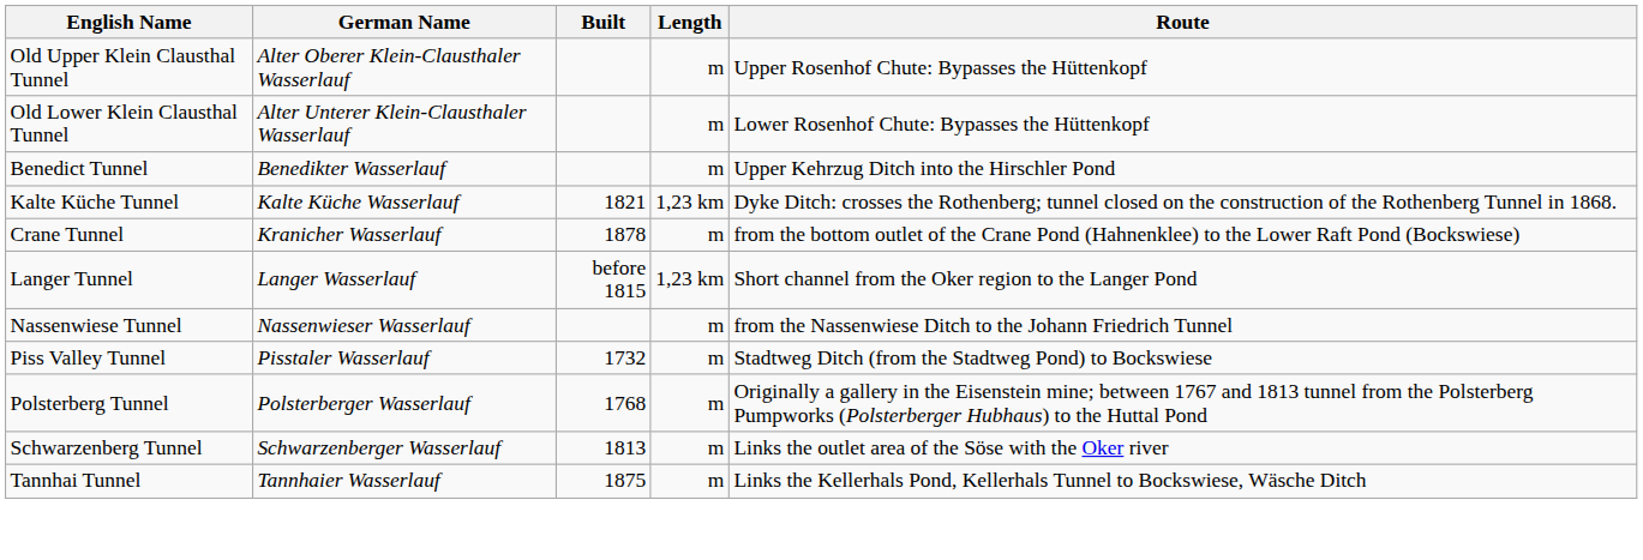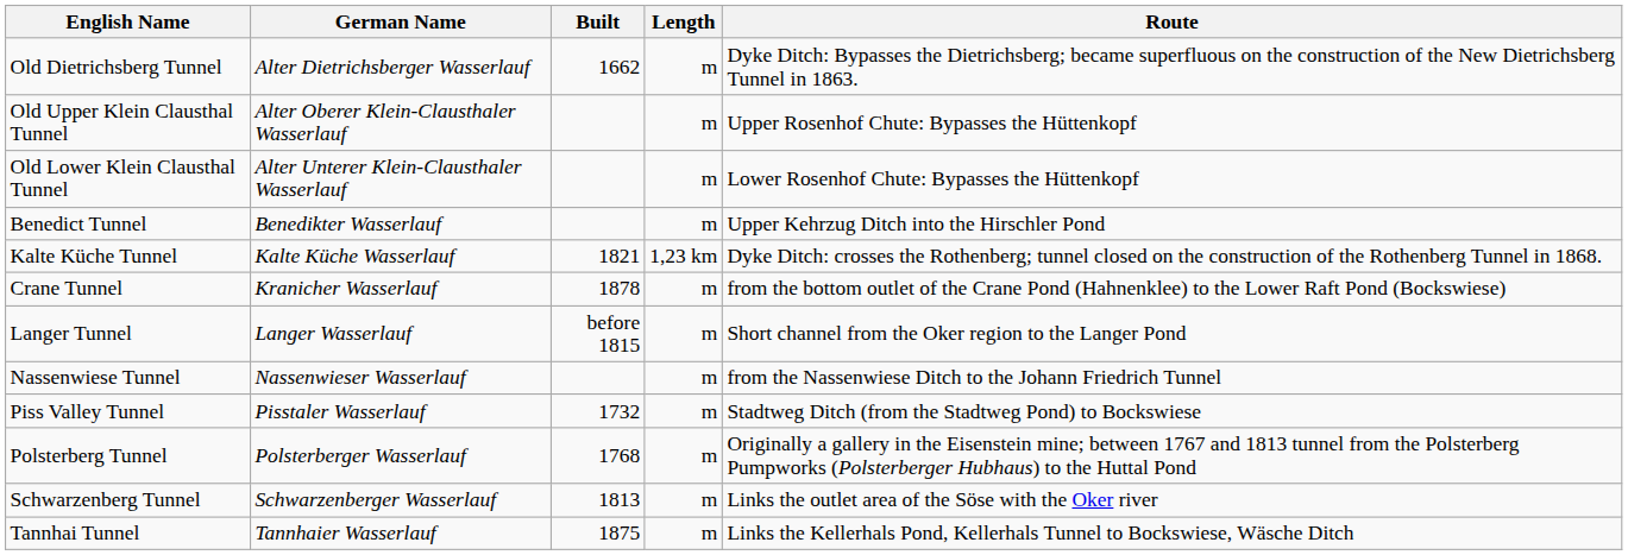 <table class="wikitable sortable">
 <tr class="hintergrundfarbe5">
 <th>English Name</th>
 <th>German Name</th>
 <th>Built</th>
 <th>Length</th>
 <th class="unsortable">Route</th>
+</tr>
+<tr>
+<td>Old Dietrichsberg Tunnel</td>
+<td><em>Alter Dietrichsberger Wasserlauf</em></td>
+<td style="text-align:right;">1662</td>
+<td style="text-align:right;"> m</td>
+<td>Dyke Ditch: Bypasses the Dietrichsberg; became superfluous on the construction of the New Dietrichsberg Tunnel in 1863.</td>
 </tr>
 <tr>
 <td>Old Upper Klein Clausthal Tunnel</td>
 <td><em>Alter Oberer Klein-Clausthaler Wasserlauf</em></td>
 <td style="text-align:right;"></td>
 <td style="text-align:right;"> m</td>
 <td>Upper Rosenhof Chute: Bypasses the Hüttenkopf</td>
 </tr>
 <tr>
 <td>Old Lower Klein Clausthal Tunnel</td>
 <td><em>Alter Unterer Klein-Clausthaler Wasserlauf</em></td>
 <td style="text-align:right;"></td>
 <td style="text-align:right;"> m</td>
 <td>Lower Rosenhof Chute: Bypasses the Hüttenkopf</td>
 </tr>
 <tr>
 <td>Benedict Tunnel</td>
 <td><em>Benedikter Wasserlauf</em></td>
 <td style="text-align:right;"></td>
 <td style="text-align:right;"> m</td>
 <td>Upper Kehrzug Ditch into the Hirschler Pond</td>
 </tr>
 <tr>
 <td>Kalte Küche Tunnel</td>
 <td><em>Kalte Küche Wasserlauf</em></td>
 <td style="text-align:right;">1821</td>
 <td style="text-align:right;">1,23 km</td>
 <td>Dyke Ditch: crosses the Rothenberg; tunnel closed on the construction of the Rothenberg Tunnel in 1868.</td>
 </tr>
 <tr>
 <td>Crane Tunnel</td>
 <td><em>Kranicher Wasserlauf</em></td>
 <td style="text-align:right;">1878</td>
 <td style="text-align:right;"> m</td>
 <td>from the bottom outlet of the Crane Pond (Hahnenklee) to the Lower Raft Pond (Bockswiese)</td>
 </tr>
 <tr>
 <td>Langer Tunnel</td>
 <td><em>Langer Wasserlauf</em></td>
 <td style="text-align:right;">before 1815</td>
-<td style="text-align:right;">1,23 km</td>
+<td style="text-align:right;"> m</td>
 <td>Short channel from the Oker region to the Langer Pond</td>
 </tr>
 <tr>
 <td>Nassenwiese Tunnel</td>
 <td><em>Nassenwieser Wasserlauf</em></td>
 <td style="text-align:right;"></td>
 <td style="text-align:right;"> m</td>
 <td>from the Nassenwiese Ditch to the Johann Friedrich Tunnel</td>
 </tr>
 <tr>
 <td>Piss Valley Tunnel</td>
 <td><em>Pisstaler Wasserlauf</em></td>
 <td style="text-align:right;">1732</td>
 <td style="text-align:right;"> m</td>
 <td>Stadtweg Ditch (from the Stadtweg Pond) to Bockswiese</td>
 </tr>
 <tr>
 <td>Polsterberg Tunnel</td>
 <td><em>Polsterberger Wasserlauf</em></td>
 <td style="text-align:right;">1768</td>
 <td style="text-align:right;"> m</td>
 <td>Originally a gallery in the Eisenstein mine; between 1767 and 1813 tunnel from the Polsterberg Pumpworks (<em>Polsterberger Hubhaus</em>) to the Huttal Pond</td>
 </tr>
 <tr>
 <td>Schwarzenberg Tunnel</td>
 <td><em>Schwarzenberger Wasserlauf</em></td>
 <td style="text-align:right;">1813</td>
 <td style="text-align:right;"> m</td>
 <td>Links the outlet area of the Söse with the <a href='#'>Oker</a> river</td>
 </tr>
 <tr>
 <td>Tannhai Tunnel</td>
 <td><em>Tannhaier Wasserlauf</em></td>
 <td style="text-align:right;">1875</td>
 <td style="text-align:right;"> m</td>
 <td>Links the Kellerhals Pond, Kellerhals Tunnel to Bockswiese, Wäsche Ditch</td>
 </tr>
 </table>
